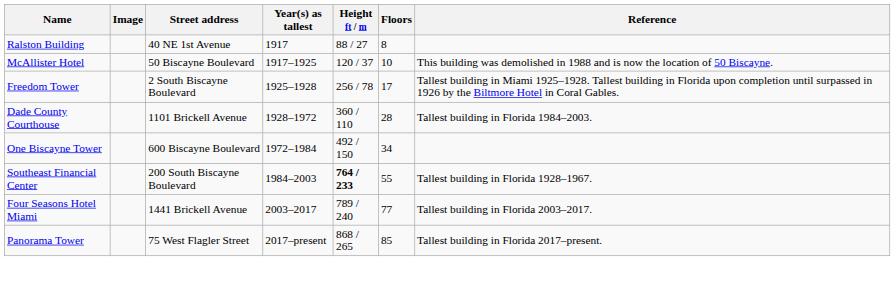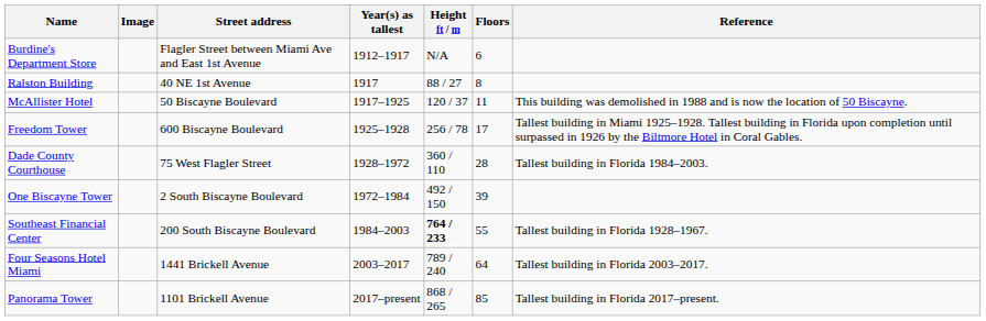 <table class="wikitable sortable">
 <tr>
 <th>Name</th>
 <th>Image</th>
 <th>Street address</th>
 <th>Year(s) as tallest</th>
 <th>Height<br><small><a href='#'>ft</a> / <a href='#'>m</a></small></th>
 <th>Floors</th>
 <th class="unsortable">Reference</th>
+</tr>
+<tr>
+<td><a href='#'>Burdine's Department Store</a></td>
+<td></td>
+<td>Flagler Street between Miami Ave and East 1st Avenue</td>
+<td>1912–1917</td>
+<td>N/A</td>
+<td>6</td>
+<td></td>
 </tr>
 <tr>
 <td><a href='#'>Ralston Building</a> </td>
 <td></td>
 <td>40 NE 1st Avenue</td>
 <td>1917</td>
 <td>88 / 27</td>
 <td>8</td>
 <td></td>
 </tr>
 <tr>
 <td><a href='#'>McAllister Hotel</a></td>
 <td></td>
 <td>50 Biscayne Boulevard</td>
 <td>1917–1925</td>
 <td>120 / 37</td>
-<td>10</td>
+<td>11</td>
 <td>This building was demolished in 1988 and is now the location of <a href='#'>50 Biscayne</a>.</td>
 </tr>
 <tr>
 <td><a href='#'>Freedom Tower</a></td>
 <td></td>
-<td>2 South Biscayne Boulevard</td>
+<td>600 Biscayne Boulevard</td>
 <td>1925–1928</td>
 <td>256 / 78</td>
 <td>17</td>
 <td>Tallest building in Miami 1925–1928. Tallest building in Florida upon completion until surpassed in 1926 by the <a href='#'>Biltmore Hotel</a> in Coral Gables.</td>
 </tr>
 <tr>
 <td><a href='#'>Dade County Courthouse</a></td>
 <td></td>
-<td>1101 Brickell Avenue</td>
+<td>75 West Flagler Street</td>
 <td>1928–1972</td>
 <td>360 / 110</td>
 <td>28</td>
 <td>Tallest building in Florida 1984–2003.</td>
 </tr>
 <tr>
 <td><a href='#'>One Biscayne Tower</a></td>
 <td></td>
-<td>600 Biscayne Boulevard</td>
+<td>2 South Biscayne Boulevard</td>
 <td>1972–1984</td>
 <td>492 / 150</td>
-<td>34</td>
+<td>39</td>
 <td></td>
 </tr>
 <tr>
 <td><a href='#'>Southeast Financial Center</a></td>
 <td></td>
 <td>200 South Biscayne Boulevard</td>
 <td>1984–2003</td>
 <td><strong>764 / 233</strong></td>
 <td>55</td>
 <td>Tallest building in Florida 1928–1967.</td>
 </tr>
 <tr>
 <td><a href='#'>Four Seasons Hotel Miami</a></td>
 <td></td>
 <td>1441 Brickell Avenue</td>
 <td>2003–2017</td>
 <td>789 / 240</td>
-<td>77</td>
+<td>64</td>
 <td>Tallest building in Florida 2003–2017.</td>
 </tr>
 <tr>
 <td><a href='#'>Panorama Tower</a></td>
 <td></td>
-<td>75 West Flagler Street</td>
+<td>1101 Brickell Avenue</td>
 <td>2017–present</td>
 <td>868 / 265</td>
 <td>85</td>
 <td>Tallest building in Florida 2017–present.</td>
 </tr>
 </table>
